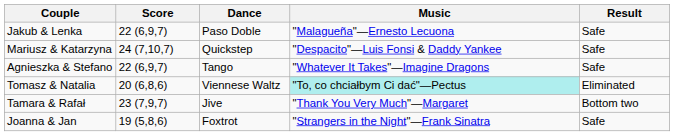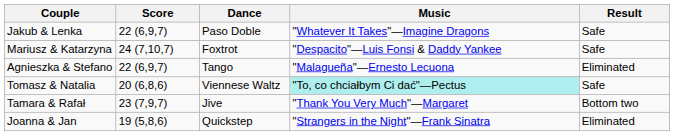 <table class="wikitable">
 <tr>
 <th style="width:150px;">Couple</th>
 <th style="width:110px;">Score</th>
 <th style="width:120px;">Dance</th>
 <th style="width:400px;">Music</th>
 <th style="width:120px;">Result</th>
 </tr>
 <tr>
 <td>Jakub & Lenka</td>
 <td>22 (6,9,7)</td>
 <td>Paso Doble</td>
-<td>"<a href='#'>Malagueña</a>"—<a href='#'>Ernesto Lecuona</a></td>
+<td>"<a href='#'>Whatever It Takes</a>"—<a href='#'>Imagine Dragons</a></td>
 <td>Safe</td>
 </tr>
 <tr>
 <td>Mariusz & Katarzyna</td>
 <td>24 (7,10,7)</td>
-<td>Quickstep</td>
+<td>Foxtrot</td>
 <td>"<a href='#'>Despacito</a>"—<a href='#'>Luis Fonsi</a> & <a href='#'>Daddy Yankee</a></td>
 <td>Safe</td>
 </tr>
 <tr>
 <td>Agnieszka & Stefano</td>
 <td>22 (6,9,7)</td>
 <td>Tango</td>
-<td>"<a href='#'>Whatever It Takes</a>"—<a href='#'>Imagine Dragons</a></td>
-<td>Safe</td>
+<td>"<a href='#'>Malagueña</a>"—<a href='#'>Ernesto Lecuona</a></td>
+<td>Eliminated</td>
 </tr>
 <tr>
 <td>Tomasz & Natalia</td>
 <td>20 (6,8,6)</td>
 <td>Viennese Waltz</td>
 <td style="background: paleturquoise;">"To, co chciałbym Ci dać"—Pectus</td>
-<td>Eliminated</td>
+<td>Safe</td>
 </tr>
 <tr>
 <td>Tamara & Rafał</td>
 <td>23 (7,9,7)</td>
 <td>Jive</td>
 <td>"<a href='#'>Thank You Very Much</a>"—<a href='#'>Margaret</a></td>
 <td>Bottom two</td>
 </tr>
 <tr>
 <td>Joanna & Jan</td>
 <td>19 (5,8,6)</td>
-<td>Foxtrot</td>
+<td>Quickstep</td>
 <td>"<a href='#'>Strangers in the Night</a>"—<a href='#'>Frank Sinatra</a></td>
-<td>Safe</td>
+<td>Eliminated</td>
 </tr>
 </table>
